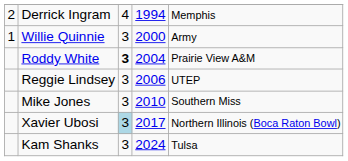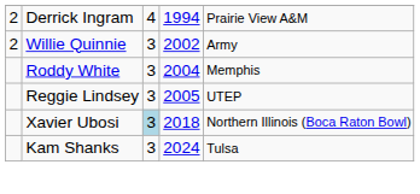 <table class="wikitable">
 <tr>
 </tr>
 <tr>
 <td>2</td>
 <td>Derrick Ingram</td>
 <td>4</td>
 <td><a href='#'>1994</a></td>
-<td style="font-size:80%;">Memphis</td>
+<td style="font-size:80%;">Prairie View A&M</td>
 </tr>
 <tr>
-<td>1</td>
+<td>2</td>
 <td><a href='#'>Willie Quinnie</a></td>
 <td>3</td>
-<td><a href='#'>2000</a></td>
+<td><a href='#'>2002</a></td>
 <td style="font-size:80%;">Army</td>
 </tr>
 <tr>
 <td></td>
 <td><a href='#'>Roddy White</a></td>
-<td><strong>3</strong></td>
+<td>3</td>
 <td><a href='#'>2004</a></td>
-<td style="font-size:80%;">Prairie View A&M</td>
+<td style="font-size:80%;">Memphis</td>
 </tr>
 <tr>
 <td></td>
 <td>Reggie Lindsey</td>
 <td>3</td>
-<td><a href='#'>2006</a></td>
+<td><a href='#'>2005</a></td>
 <td style="font-size:80%;">UTEP</td>
-</tr>
-<tr>
-<td></td>
-<td>Mike Jones</td>
-<td>3</td>
-<td><a href='#'>2010</a></td>
-<td style="font-size:80%;">Southern Miss</td>
 </tr>
 <tr>
 <td></td>
 <td>Xavier Ubosi</td>
 <td style="background: lightblue;">3</td>
-<td><a href='#'>2017</a></td>
+<td><a href='#'>2018</a></td>
 <td style="font-size:80%;">Northern Illinois (<a href='#'>Boca Raton Bowl</a>)</td>
 </tr>
 <tr>
 <td></td>
 <td>Kam Shanks</td>
 <td>3</td>
 <td><a href='#'>2024</a></td>
 <td style="font-size:80%;">Tulsa</td>
 </tr>
 </table>
